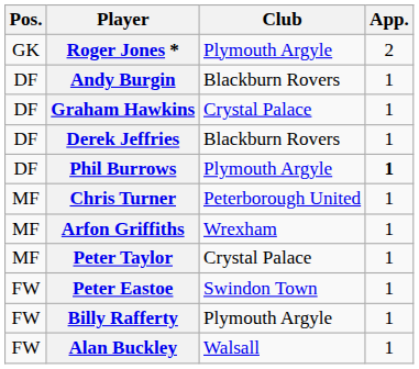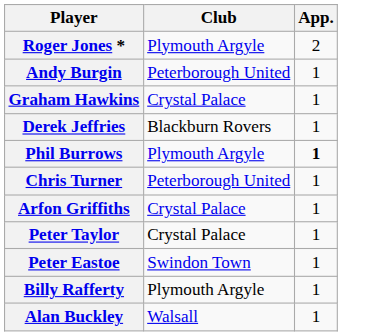 <table class="wikitable plainrowheaders" style="text-align: left">
 <tr>
-<th scope=col>Pos.</th>
 <th scope=col>Player</th>
 <th scope=col>Club</th>
 <th scope=col>App.</th>
 </tr>
 <tr>
-<td style=text-align:center>GK</td>
 <th scope=row><a href='#'>Roger Jones</a> *</th>
 <td><a href='#'>Plymouth Argyle</a></td>
 <td style=text-align:center>2</td>
 </tr>
 <tr>
-<td style=text-align:center>DF</td>
 <th scope=row><a href='#'>Andy Burgin</a></th>
-<td>Blackburn Rovers</td>
+<td><a href='#'>Peterborough United</a></td>
 <td style=text-align:center>1</td>
 </tr>
 <tr>
-<td style=text-align:center>DF</td>
 <th scope=row><a href='#'>Graham Hawkins</a></th>
 <td><a href='#'>Crystal Palace</a></td>
 <td style=text-align:center>1</td>
 </tr>
 <tr>
-<td style=text-align:center>DF</td>
 <th scope=row><a href='#'>Derek Jeffries</a></th>
 <td>Blackburn Rovers</td>
 <td style=text-align:center>1</td>
 </tr>
 <tr>
-<td style=text-align:center>DF</td>
 <th scope=row><a href='#'>Phil Burrows</a></th>
 <td><a href='#'>Plymouth Argyle</a></td>
 <td style=text-align:center><strong>1</strong></td>
 </tr>
 <tr>
-<td style=text-align:center>MF</td>
 <th scope=row><a href='#'>Chris Turner</a></th>
 <td><a href='#'>Peterborough United</a></td>
 <td style=text-align:center>1</td>
 </tr>
 <tr>
-<td style=text-align:center>MF</td>
 <th scope=row><a href='#'>Arfon Griffiths</a></th>
-<td><a href='#'>Wrexham</a></td>
+<td><a href='#'>Crystal Palace</a></td>
 <td style=text-align:center>1</td>
 </tr>
 <tr>
-<td style=text-align:center>MF</td>
 <th scope=row><a href='#'>Peter Taylor</a></th>
 <td>Crystal Palace</td>
 <td style=text-align:center>1</td>
 </tr>
 <tr>
-<td style=text-align:center>FW</td>
 <th scope=row><a href='#'>Peter Eastoe</a></th>
 <td><a href='#'>Swindon Town</a></td>
 <td style=text-align:center>1</td>
 </tr>
 <tr>
-<td style=text-align:center>FW</td>
 <th scope=row><a href='#'>Billy Rafferty</a></th>
 <td>Plymouth Argyle</td>
 <td style=text-align:center>1</td>
 </tr>
 <tr>
-<td style=text-align:center>FW</td>
 <th scope=row><a href='#'>Alan Buckley</a></th>
 <td><a href='#'>Walsall</a></td>
 <td style=text-align:center>1</td>
 </tr>
 </table>
